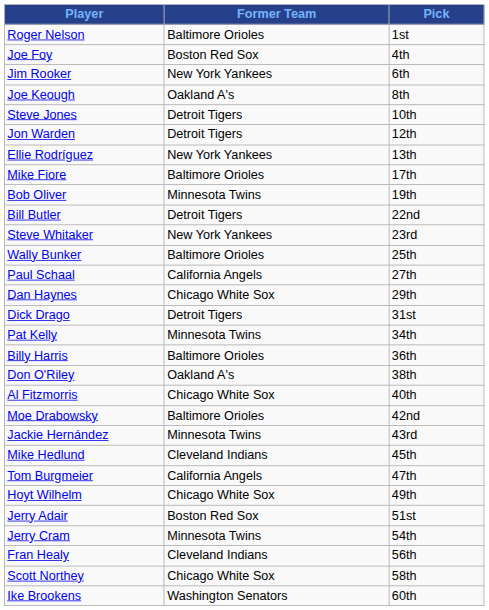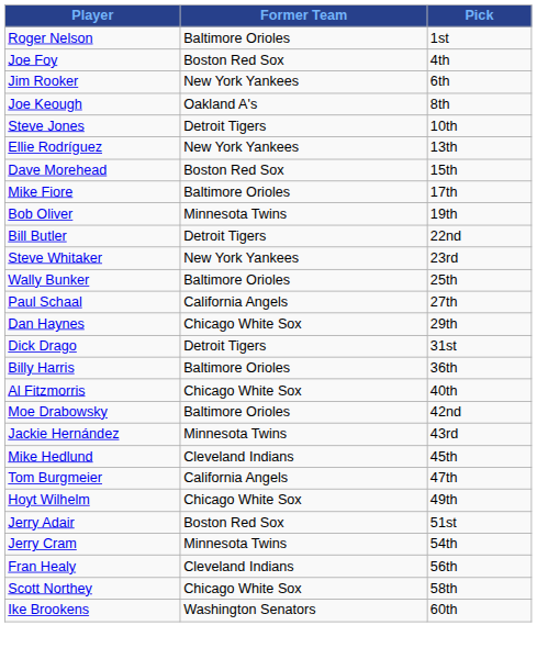 <table class="wikitable">
 <tr>
 <th style="background:#27408B;color:#74B4FA;" width="3%">Player</th>
 <th style="background:#27408B;color:#74B4FA;" width="5%">Former Team</th>
 <th style="background:#27408B;color:#74B4FA;" width="2%">Pick</th>
 </tr>
 <tr>
 <td><a href='#'>Roger Nelson</a></td>
 <td>Baltimore Orioles</td>
 <td>1st</td>
 </tr>
 <tr>
 <td><a href='#'>Joe Foy</a></td>
 <td>Boston Red Sox</td>
 <td>4th</td>
 </tr>
 <tr>
 <td><a href='#'>Jim Rooker</a></td>
 <td>New York Yankees</td>
 <td>6th</td>
 </tr>
 <tr>
 <td><a href='#'>Joe Keough</a></td>
 <td>Oakland A's</td>
 <td>8th</td>
 </tr>
 <tr>
 <td><a href='#'>Steve Jones</a></td>
 <td>Detroit Tigers</td>
 <td>10th</td>
 </tr>
 <tr>
-<td><a href='#'>Jon Warden</a></td>
-<td>Detroit Tigers</td>
-<td>12th</td>
-</tr>
-<tr>
 <td><a href='#'>Ellie Rodríguez</a></td>
 <td>New York Yankees</td>
 <td>13th</td>
+</tr>
+<tr>
+<td><a href='#'>Dave Morehead</a></td>
+<td>Boston Red Sox</td>
+<td>15th</td>
 </tr>
 <tr>
 <td><a href='#'>Mike Fiore</a></td>
 <td>Baltimore Orioles</td>
 <td>17th</td>
 </tr>
 <tr>
 <td><a href='#'>Bob Oliver</a></td>
 <td>Minnesota Twins</td>
 <td>19th</td>
 </tr>
 <tr>
 <td><a href='#'>Bill Butler</a></td>
 <td>Detroit Tigers</td>
 <td>22nd</td>
 </tr>
 <tr>
 <td><a href='#'>Steve Whitaker</a></td>
 <td>New York Yankees</td>
 <td>23rd</td>
 </tr>
 <tr>
 <td><a href='#'>Wally Bunker</a></td>
 <td>Baltimore Orioles</td>
 <td>25th</td>
 </tr>
 <tr>
 <td><a href='#'>Paul Schaal</a></td>
 <td>California Angels</td>
 <td>27th</td>
 </tr>
 <tr>
 <td><a href='#'>Dan Haynes</a></td>
 <td>Chicago White Sox</td>
 <td>29th</td>
 </tr>
 <tr>
 <td><a href='#'>Dick Drago</a></td>
 <td>Detroit Tigers</td>
 <td>31st</td>
 </tr>
 <tr>
-<td><a href='#'>Pat Kelly</a></td>
-<td>Minnesota Twins</td>
-<td>34th</td>
-</tr>
-<tr>
 <td><a href='#'>Billy Harris</a></td>
 <td>Baltimore Orioles</td>
 <td>36th</td>
-</tr>
-<tr>
-<td><a href='#'>Don O'Riley</a></td>
-<td>Oakland A's</td>
-<td>38th</td>
 </tr>
 <tr>
 <td><a href='#'>Al Fitzmorris</a></td>
 <td>Chicago White Sox</td>
 <td>40th</td>
 </tr>
 <tr>
 <td><a href='#'>Moe Drabowsky</a></td>
 <td>Baltimore Orioles</td>
 <td>42nd</td>
 </tr>
 <tr>
 <td><a href='#'>Jackie Hernández</a></td>
 <td>Minnesota Twins</td>
 <td>43rd</td>
 </tr>
 <tr>
 <td><a href='#'>Mike Hedlund</a></td>
 <td>Cleveland Indians</td>
 <td>45th</td>
 </tr>
 <tr>
 <td><a href='#'>Tom Burgmeier</a></td>
 <td>California Angels</td>
 <td>47th</td>
 </tr>
 <tr>
 <td><a href='#'>Hoyt Wilhelm</a></td>
 <td>Chicago White Sox</td>
 <td>49th</td>
 </tr>
 <tr>
 <td><a href='#'>Jerry Adair</a></td>
 <td>Boston Red Sox</td>
 <td>51st</td>
 </tr>
 <tr>
 <td><a href='#'>Jerry Cram</a></td>
 <td>Minnesota Twins</td>
 <td>54th</td>
 </tr>
 <tr>
 <td><a href='#'>Fran Healy</a></td>
 <td>Cleveland Indians</td>
 <td>56th</td>
 </tr>
 <tr>
 <td><a href='#'>Scott Northey</a></td>
 <td>Chicago White Sox</td>
 <td>58th</td>
 </tr>
 <tr>
 <td><a href='#'>Ike Brookens</a></td>
 <td>Washington Senators</td>
 <td>60th</td>
 </tr>
 </table>
